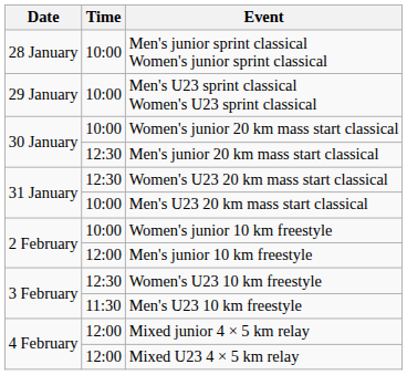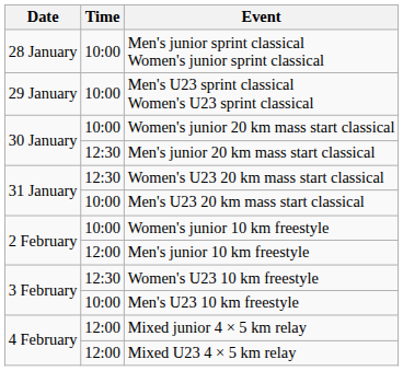 <table class="wikitable">
 <tr>
 <th>Date</th>
 <th>Time</th>
 <th>Event</th>
 </tr>
 <tr>
 <td>28 January</td>
 <td>10:00</td>
 <td>Men's junior sprint classical<br>Women's junior sprint classical</td>
 </tr>
 <tr>
 <td>29 January</td>
 <td>10:00</td>
 <td>Men's U23 sprint classical<br>Women's U23 sprint classical</td>
 </tr>
 <tr>
 <td rowspan=2>30 January</td>
 <td>10:00</td>
 <td>Women's junior 20 km mass start classical</td>
 </tr>
 <tr>
 <td>12:30</td>
 <td>Men's junior 20 km mass start classical</td>
 </tr>
 <tr>
 <td rowspan=2>31 January</td>
 <td>12:30</td>
 <td>Women's U23 20 km mass start classical</td>
 </tr>
 <tr>
 <td>10:00</td>
 <td>Men's U23 20 km mass start classical</td>
 </tr>
 <tr>
 <td rowspan=2>2 February</td>
 <td>10:00</td>
 <td>Women's junior 10 km freestyle</td>
 </tr>
 <tr>
 <td>12:00</td>
 <td>Men's junior 10 km freestyle</td>
 </tr>
 <tr>
 <td rowspan=2>3 February</td>
 <td>12:30</td>
 <td>Women's U23 10 km freestyle</td>
 </tr>
 <tr>
-<td>11:30</td>
+<td>10:00</td>
 <td>Men's U23 10 km freestyle</td>
 </tr>
 <tr>
 <td rowspan=2>4 February</td>
 <td>12:00</td>
 <td>Mixed junior 4 × 5 km relay</td>
 </tr>
 <tr>
 <td>12:00</td>
 <td>Mixed U23 4 × 5 km relay</td>
 </tr>
 </table>
